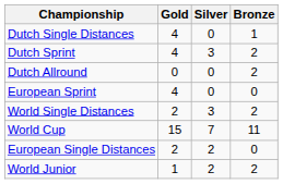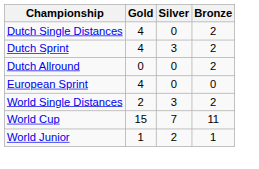 <table class="wikitable vatop" style="text-align:center">
 <tr>
 <th>Championship</th>
 <th>Gold <br> </th>
 <th>Silver <br> </th>
 <th>Bronze <br> </th>
 </tr>
 <tr>
 <td style="text-align:left"><a href='#'>Dutch Single Distances</a></td>
 <td>4</td>
 <td>0</td>
-<td>1</td>
+<td>2</td>
 </tr>
 <tr>
 <td style="text-align:left"><a href='#'>Dutch Sprint</a></td>
 <td>4</td>
 <td>3</td>
 <td>2</td>
 </tr>
 <tr>
 <td style="text-align:left"><a href='#'>Dutch Allround</a></td>
 <td>0</td>
 <td>0</td>
 <td>2</td>
 </tr>
 <tr>
 <td style="text-align:left"><a href='#'>European Sprint</a></td>
 <td>4</td>
 <td>0</td>
 <td>0</td>
 </tr>
 <tr>
 <td style="text-align:left"><a href='#'>World Single Distances</a></td>
 <td>2</td>
 <td>3</td>
 <td>2</td>
 </tr>
 <tr>
 <td style="text-align:left"><a href='#'>World Cup</a></td>
 <td>15</td>
 <td>7</td>
 <td>11</td>
 </tr>
 <tr>
-<td style="text-align:left"><a href='#'>European Single Distances</a></td>
-<td>2</td>
-<td>2</td>
-<td>0</td>
-</tr>
-<tr>
 <td style="text-align:left"><a href='#'>World Junior</a></td>
 <td>1</td>
 <td>2</td>
-<td>2</td>
+<td>1</td>
 </tr>
 </table>
